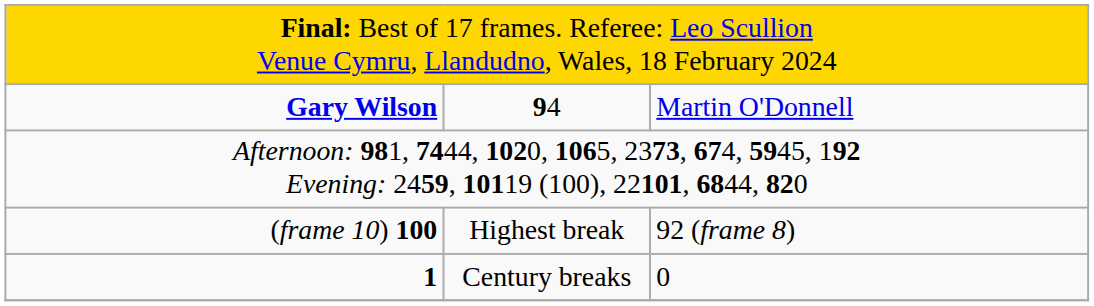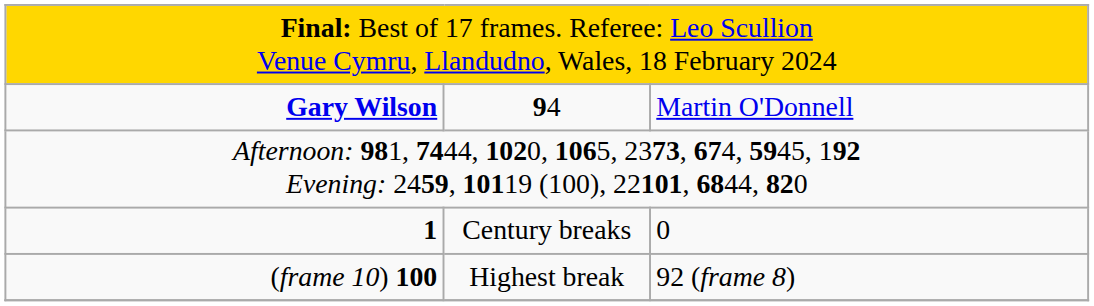 <table class="wikitable" style="font-size: 90%; margin: 1em auto 1em auto;">
 <tr>
 <td colspan="3" align="center" bgcolor="#ffd700"><strong>Final:</strong> Best of 17 frames. Referee: <a href='#'>Leo Scullion</a><br><a href='#'>Venue Cymru</a>, <a href='#'>Llandudno</a>, Wales, 18 February 2024</td>
 </tr>
 <tr>
 <td width="220" align="right"><strong><a href='#'>Gary Wilson</a></strong> <br></td>
 <td width="100" align="center"><strong>9</strong>4</td>
 <td width="220"><a href='#'>Martin O'Donnell</a><br></td>
 </tr>
 <tr>
 <td colspan="3" align="center" style="font-size: 100%"><em>Afternoon:</em> <strong>98</strong>1, <strong>74</strong>44, <strong>102</strong>0, <strong>106</strong>5, 23<strong>73</strong>, <strong>67</strong>4, <strong>59</strong>45, 1<strong>92</strong><br><em>Evening:</em> 24<strong>59</strong>, <strong>101</strong>19 (100), 22<strong>101</strong>, <strong>68</strong>44, <strong>82</strong>0</td>
 </tr>
 <tr>
+<td align="right"><strong>1</strong></td>
+<td align="center">Century breaks</td>
+<td>0</td>
+</tr>
+<tr>
 <td align="right">(<em>frame 10</em>) <strong>100</strong></td>
 <td align="center">Highest break</td>
 <td>92 (<em>frame 8</em>)</td>
 </tr>
 <tr>
-<td align="right"><strong>1</strong></td>
-<td align="center">Century breaks</td>
-<td>0</td>
-</tr>
-<tr>
 </tr>
 </table>
